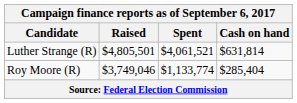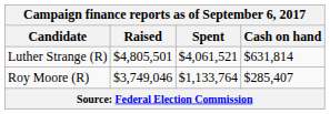 <table class="wikitable sortable">
 <tr>
 <th colspan=4>Campaign finance reports as of September 6, 2017</th>
 </tr>
 <tr style="text-align:center;">
 <th>Candidate</th>
 <th>Raised</th>
 <th>Spent</th>
 <th>Cash on hand</th>
 </tr>
 <tr>
 <td>Luther Strange (R)</td>
 <td>$4,805,501</td>
 <td>$4,061,521</td>
 <td>$631,814</td>
 </tr>
 <tr>
 <td>Roy Moore (R)</td>
 <td>$3,749,046</td>
-<td>$1,133,774</td>
-<td>$285,404</td>
+<td>$1,133,764</td>
+<td>$285,407</td>
 </tr>
 <tr>
 <th colspan="4"><small>Source: <a href='#'>Federal Election Commission</a></small></th>
 </tr>
 </table>
